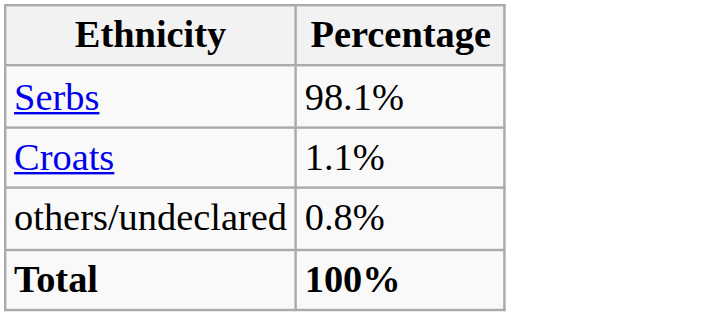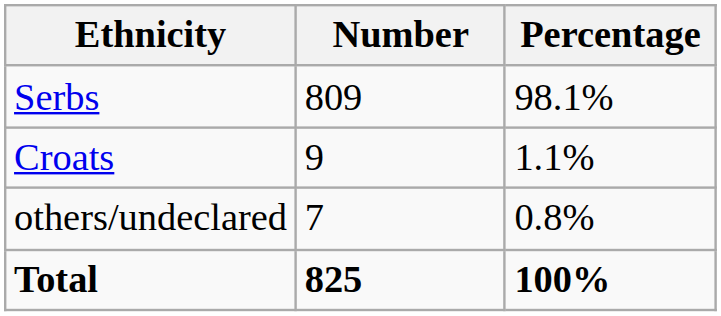 <table class="wikitable">
 <tr>
 <th width="100px">Ethnicity</th>
+<th width="80px">Number</th>
 <th width="80px">Percentage</th>
 </tr>
 <tr>
 <td><a href='#'>Serbs</a></td>
+<td>809</td>
 <td>98.1%</td>
 </tr>
 <tr>
 <td><a href='#'>Croats</a></td>
+<td>9</td>
 <td>1.1%</td>
 </tr>
 <tr>
 <td>others/undeclared</td>
+<td>7</td>
 <td>0.8%</td>
 </tr>
 <tr>
 <td><strong>Total</strong></td>
+<td><strong>825</strong></td>
 <td><strong>100%</strong></td>
 </tr>
 </table>
